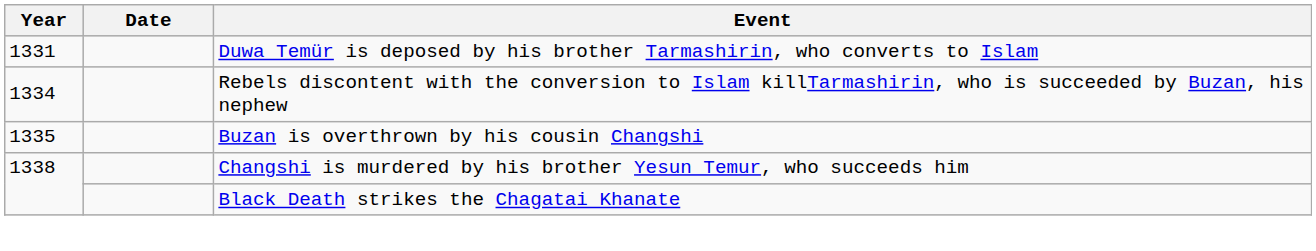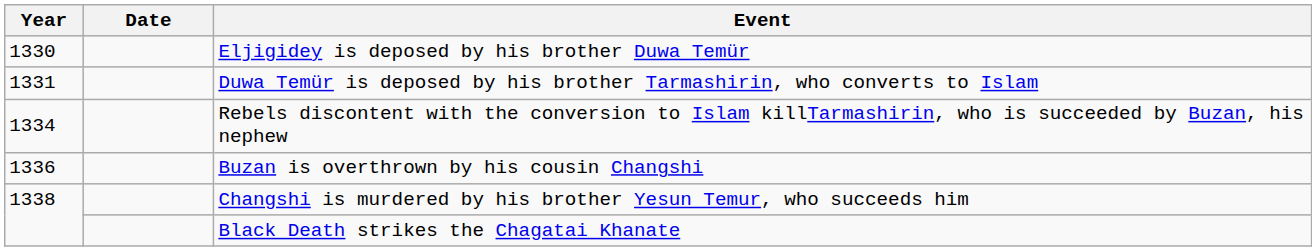 <table class="wikitable" width="100%">
 <tr>
 <th style="width:6%">Year</th>
 <th style="width:10%">Date</th>
 <th>Event</th>
+</tr>
+<tr>
+<td>1330</td>
+<td></td>
+<td><a href='#'>Eljigidey</a> is deposed by his brother <a href='#'>Duwa Temür</a></td>
 </tr>
 <tr>
 <td>1331</td>
 <td></td>
 <td><a href='#'>Duwa Temür</a> is deposed by his brother <a href='#'>Tarmashirin</a>, who converts to <a href='#'>Islam</a></td>
 </tr>
 <tr>
 <td>1334</td>
 <td></td>
 <td>Rebels discontent with the conversion to <a href='#'>Islam</a> kill<a href='#'>Tarmashirin</a>, who is succeeded by <a href='#'>Buzan</a>, his nephew</td>
 </tr>
 <tr>
-<td>1335</td>
+<td>1336</td>
 <td></td>
 <td><a href='#'>Buzan</a> is overthrown by his cousin <a href='#'>Changshi</a></td>
 </tr>
 <tr>
 <td rowspan="2" valign="top">1338</td>
 <td></td>
 <td><a href='#'>Changshi</a> is murdered by his brother <a href='#'>Yesun Temur</a>, who succeeds him</td>
 </tr>
 <tr>
 <td></td>
 <td><a href='#'>Black Death</a> strikes the <a href='#'>Chagatai Khanate</a></td>
 </tr>
 </table>
